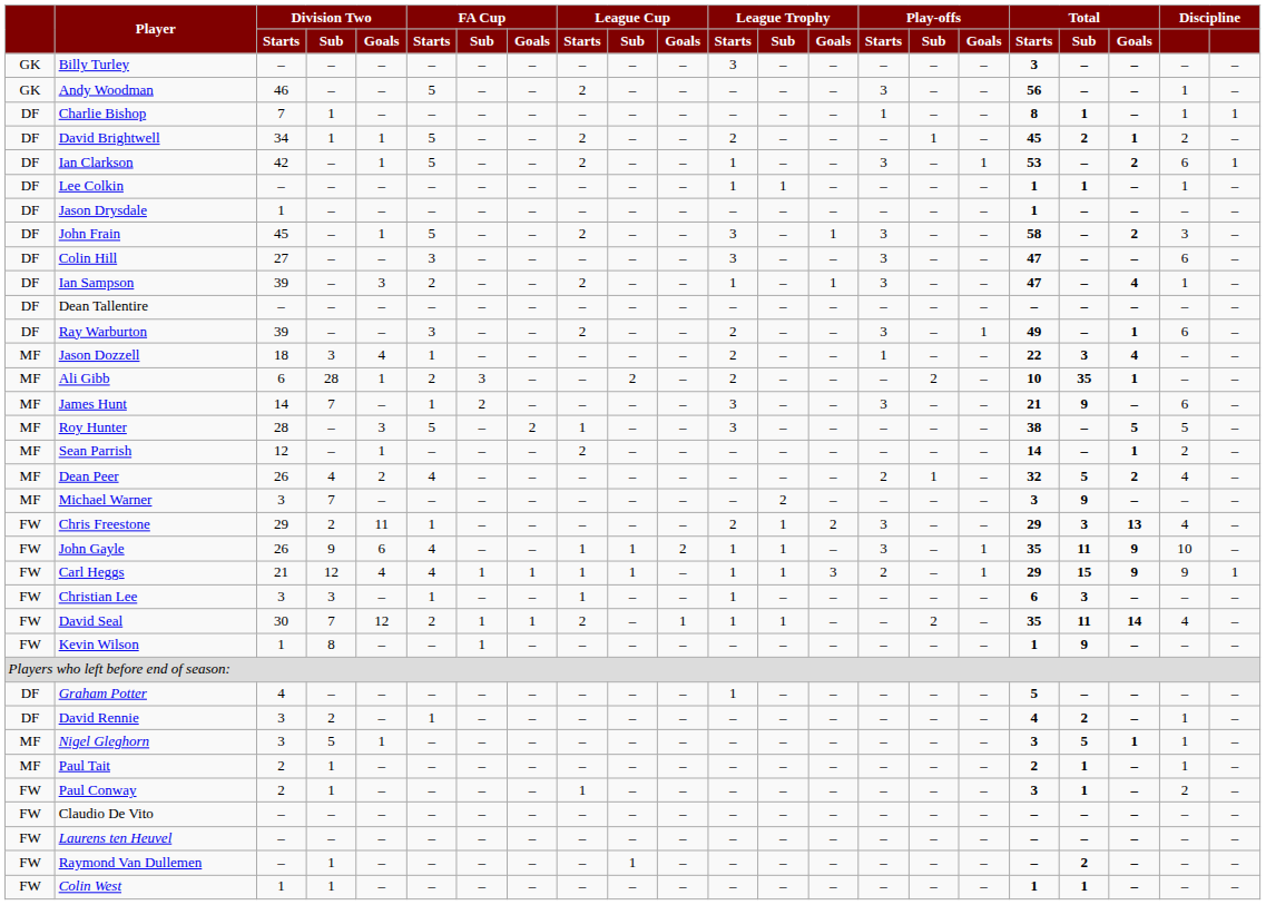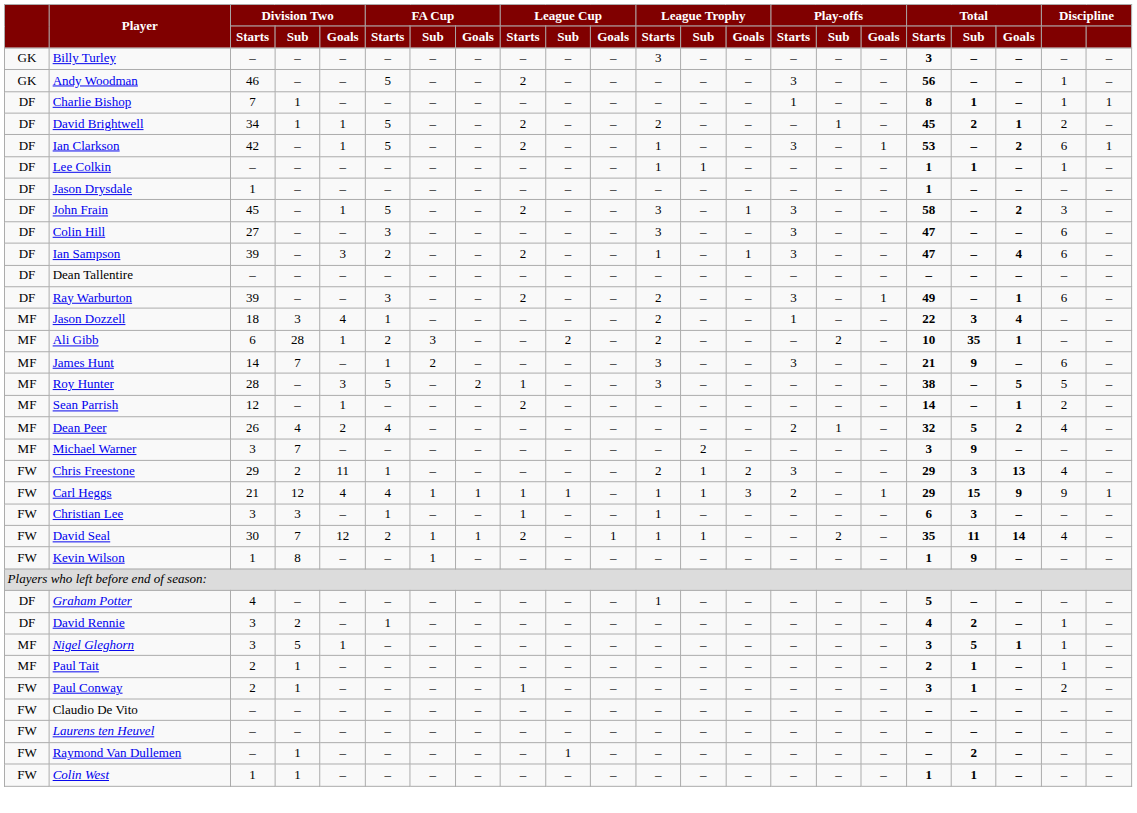 <table class="wikitable"  style="text-align:center; font-size:84%; width:92%;">
 <tr>
 <th rowspan="2" style="background:maroon; color:white;  width: 4%"></th>
 <th rowspan="2" style="background:maroon; color:white; ">Player</th>
 <th colspan="3" style="background:maroon; color:white; ">Division Two</th>
 <th colspan="3" style="background:maroon; color:white; ">FA Cup</th>
 <th colspan="3" style="background:maroon; color:white; ">League Cup</th>
 <th colspan="3" style="background:maroon; color:white; ">League Trophy</th>
 <th colspan="3" style="background:maroon; color:white; ">Play-offs</th>
 <th colspan="3" style="background:maroon; color:white; ">Total</th>
 <th colspan="2" style="background:maroon; color:white; ">Discipline</th>
 </tr>
 <tr>
 <th style="background:maroon; color:white;  width: 4%;">Starts</th>
 <th style="background:maroon; color:white;  width: 4%;">Sub</th>
 <th style="background:maroon; color:white;  width: 4%;">Goals</th>
 <th style="background:maroon; color:white;  width: 4%;">Starts</th>
 <th style="background:maroon; color:white;  width: 4%;">Sub</th>
 <th style="background:maroon; color:white;  width: 4%;">Goals</th>
 <th style="background:maroon; color:white;  width: 4%;">Starts</th>
 <th style="background:maroon; color:white;  width: 4%;">Sub</th>
 <th style="background:maroon; color:white;  width: 4%;">Goals</th>
 <th style="background:maroon; color:white;  width: 4%;">Starts</th>
 <th style="background:maroon; color:white;  width: 4%;">Sub</th>
 <th style="background:maroon; color:white;  width: 4%;">Goals</th>
 <th style="background:maroon; color:white;  width: 4%;">Starts</th>
 <th style="background:maroon; color:white;  width: 4%;">Sub</th>
 <th style="background:maroon; color:white;  width: 4%;">Goals</th>
 <th style="background:maroon; color:white;  width: 4%;">Starts</th>
 <th style="background:maroon; color:white;  width: 4%;">Sub</th>
 <th style="background:maroon; color:white;  width: 4%;">Goals</th>
 <th style="background:maroon; color:white;  width: 4%;"></th>
 <th style="background:maroon; color:white;  width: 4%;"></th>
 </tr>
 <tr>
 <td>GK</td>
 <td style="text-align:left;"><a href='#'>Billy Turley</a></td>
 <td>–</td>
 <td>–</td>
 <td>–</td>
 <td>–</td>
 <td>–</td>
 <td>–</td>
 <td>–</td>
 <td>–</td>
 <td>–</td>
 <td>3</td>
 <td>–</td>
 <td>–</td>
 <td>–</td>
 <td>–</td>
 <td>–</td>
 <td><strong>3</strong></td>
 <td><strong>–</strong></td>
 <td><strong>–</strong></td>
 <td>–</td>
 <td>–</td>
 </tr>
 <tr>
 <td>GK</td>
 <td style="text-align:left;"><a href='#'>Andy Woodman</a></td>
 <td>46</td>
 <td>–</td>
 <td>–</td>
 <td>5</td>
 <td>–</td>
 <td>–</td>
 <td>2</td>
 <td>–</td>
 <td>–</td>
 <td>–</td>
 <td>–</td>
 <td>–</td>
 <td>3</td>
 <td>–</td>
 <td>–</td>
 <td><strong>56</strong></td>
 <td><strong>–</strong></td>
 <td><strong>–</strong></td>
 <td>1</td>
 <td>–</td>
 </tr>
 <tr>
 <td>DF</td>
 <td style="text-align:left;"><a href='#'>Charlie Bishop</a></td>
 <td>7</td>
 <td>1</td>
 <td>–</td>
 <td>–</td>
 <td>–</td>
 <td>–</td>
 <td>–</td>
 <td>–</td>
 <td>–</td>
 <td>–</td>
 <td>–</td>
 <td>–</td>
 <td>1</td>
 <td>–</td>
 <td>–</td>
 <td><strong>8</strong></td>
 <td><strong>1</strong></td>
 <td><strong>–</strong></td>
 <td>1</td>
 <td>1</td>
 </tr>
 <tr>
 <td>DF</td>
 <td style="text-align:left;"><a href='#'>David Brightwell</a></td>
 <td>34</td>
 <td>1</td>
 <td>1</td>
 <td>5</td>
 <td>–</td>
 <td>–</td>
 <td>2</td>
 <td>–</td>
 <td>–</td>
 <td>2</td>
 <td>–</td>
 <td>–</td>
 <td>–</td>
 <td>1</td>
 <td>–</td>
 <td><strong>45</strong></td>
 <td><strong>2</strong></td>
 <td><strong>1</strong></td>
 <td>2</td>
 <td>–</td>
 </tr>
 <tr>
 <td>DF</td>
 <td style="text-align:left;"><a href='#'>Ian Clarkson</a></td>
 <td>42</td>
 <td>–</td>
 <td>1</td>
 <td>5</td>
 <td>–</td>
 <td>–</td>
 <td>2</td>
 <td>–</td>
 <td>–</td>
 <td>1</td>
 <td>–</td>
 <td>–</td>
 <td>3</td>
 <td>–</td>
 <td>1</td>
 <td><strong>53</strong></td>
 <td><strong>–</strong></td>
 <td><strong>2</strong></td>
 <td>6</td>
 <td>1</td>
 </tr>
 <tr>
 <td>DF</td>
 <td style="text-align:left;"><a href='#'>Lee Colkin</a></td>
 <td>–</td>
 <td>–</td>
 <td>–</td>
 <td>–</td>
 <td>–</td>
 <td>–</td>
 <td>–</td>
 <td>–</td>
 <td>–</td>
 <td>1</td>
 <td>1</td>
 <td>–</td>
 <td>–</td>
 <td>–</td>
 <td>–</td>
 <td><strong>1</strong></td>
 <td><strong>1</strong></td>
 <td><strong>–</strong></td>
 <td>1</td>
 <td>–</td>
 </tr>
 <tr>
 <td>DF</td>
 <td style="text-align:left;"><a href='#'>Jason Drysdale</a></td>
 <td>1</td>
 <td>–</td>
 <td>–</td>
 <td>–</td>
 <td>–</td>
 <td>–</td>
 <td>–</td>
 <td>–</td>
 <td>–</td>
 <td>–</td>
 <td>–</td>
 <td>–</td>
 <td>–</td>
 <td>–</td>
 <td>–</td>
 <td><strong>1</strong></td>
 <td><strong>–</strong></td>
 <td><strong>–</strong></td>
 <td>–</td>
 <td>–</td>
 </tr>
 <tr>
 <td>DF</td>
 <td style="text-align:left;"><a href='#'>John Frain</a></td>
 <td>45</td>
 <td>–</td>
 <td>1</td>
 <td>5</td>
 <td>–</td>
 <td>–</td>
 <td>2</td>
 <td>–</td>
 <td>–</td>
 <td>3</td>
 <td>–</td>
 <td>1</td>
 <td>3</td>
 <td>–</td>
 <td>–</td>
 <td><strong>58</strong></td>
 <td><strong>–</strong></td>
 <td><strong>2</strong></td>
 <td>3</td>
 <td>–</td>
 </tr>
 <tr>
 <td>DF</td>
 <td style="text-align:left;"><a href='#'>Colin Hill</a></td>
 <td>27</td>
 <td>–</td>
 <td>–</td>
 <td>3</td>
 <td>–</td>
 <td>–</td>
 <td>–</td>
 <td>–</td>
 <td>–</td>
 <td>3</td>
 <td>–</td>
 <td>–</td>
 <td>3</td>
 <td>–</td>
 <td>–</td>
 <td><strong>47</strong></td>
 <td><strong>–</strong></td>
 <td><strong>–</strong></td>
 <td>6</td>
 <td>–</td>
 </tr>
 <tr>
 <td>DF</td>
 <td style="text-align:left;"><a href='#'>Ian Sampson</a></td>
 <td>39</td>
 <td>–</td>
 <td>3</td>
 <td>2</td>
 <td>–</td>
 <td>–</td>
 <td>2</td>
 <td>–</td>
 <td>–</td>
 <td>1</td>
 <td>–</td>
 <td>1</td>
 <td>3</td>
 <td>–</td>
 <td>–</td>
 <td><strong>47</strong></td>
 <td><strong>–</strong></td>
 <td><strong>4</strong></td>
-<td>1</td>
+<td>6</td>
 <td>–</td>
 </tr>
 <tr>
 <td>DF</td>
 <td style="text-align:left;">Dean Tallentire</td>
 <td>–</td>
 <td>–</td>
 <td>–</td>
 <td>–</td>
 <td>–</td>
 <td>–</td>
 <td>–</td>
 <td>–</td>
 <td>–</td>
 <td>–</td>
 <td>–</td>
 <td>–</td>
 <td>–</td>
 <td>–</td>
 <td>–</td>
 <td><strong>–</strong></td>
 <td><strong>–</strong></td>
 <td><strong>–</strong></td>
 <td>–</td>
 <td>–</td>
 </tr>
 <tr>
 <td>DF</td>
 <td style="text-align:left;"><a href='#'>Ray Warburton</a></td>
 <td>39</td>
 <td>–</td>
 <td>–</td>
 <td>3</td>
 <td>–</td>
 <td>–</td>
 <td>2</td>
 <td>–</td>
 <td>–</td>
 <td>2</td>
 <td>–</td>
 <td>–</td>
 <td>3</td>
 <td>–</td>
 <td>1</td>
 <td><strong>49</strong></td>
 <td><strong>–</strong></td>
 <td><strong>1</strong></td>
 <td>6</td>
 <td>–</td>
 </tr>
 <tr>
 <td>MF</td>
 <td style="text-align:left;"><a href='#'>Jason Dozzell</a></td>
 <td>18</td>
 <td>3</td>
 <td>4</td>
 <td>1</td>
 <td>–</td>
 <td>–</td>
 <td>–</td>
 <td>–</td>
 <td>–</td>
 <td>2</td>
 <td>–</td>
 <td>–</td>
 <td>1</td>
 <td>–</td>
 <td>–</td>
 <td><strong>22</strong></td>
 <td><strong>3</strong></td>
 <td><strong>4</strong></td>
 <td>–</td>
 <td>–</td>
 </tr>
 <tr>
 <td>MF</td>
 <td style="text-align:left;"><a href='#'>Ali Gibb</a></td>
 <td>6</td>
 <td>28</td>
 <td>1</td>
 <td>2</td>
 <td>3</td>
 <td>–</td>
 <td>–</td>
 <td>2</td>
 <td>–</td>
 <td>2</td>
 <td>–</td>
 <td>–</td>
 <td>–</td>
 <td>2</td>
 <td>–</td>
 <td><strong>10</strong></td>
 <td><strong>35</strong></td>
 <td><strong>1</strong></td>
 <td>–</td>
 <td>–</td>
 </tr>
 <tr>
 <td>MF</td>
 <td style="text-align:left;"><a href='#'>James Hunt</a></td>
 <td>14</td>
 <td>7</td>
 <td>–</td>
 <td>1</td>
 <td>2</td>
 <td>–</td>
 <td>–</td>
 <td>–</td>
 <td>–</td>
 <td>3</td>
 <td>–</td>
 <td>–</td>
 <td>3</td>
 <td>–</td>
 <td>–</td>
 <td><strong>21</strong></td>
 <td><strong>9</strong></td>
 <td><strong>–</strong></td>
 <td>6</td>
 <td>–</td>
 </tr>
 <tr>
 <td>MF</td>
 <td style="text-align:left;"><a href='#'>Roy Hunter</a></td>
 <td>28</td>
 <td>–</td>
 <td>3</td>
 <td>5</td>
 <td>–</td>
 <td>2</td>
 <td>1</td>
 <td>–</td>
 <td>–</td>
 <td>3</td>
 <td>–</td>
 <td>–</td>
 <td>–</td>
 <td>–</td>
 <td>–</td>
 <td><strong>38</strong></td>
 <td><strong>–</strong></td>
 <td><strong>5</strong></td>
 <td>5</td>
 <td>–</td>
 </tr>
 <tr>
 <td>MF</td>
 <td style="text-align:left;"><a href='#'>Sean Parrish</a></td>
 <td>12</td>
 <td>–</td>
 <td>1</td>
 <td>–</td>
 <td>–</td>
 <td>–</td>
 <td>2</td>
 <td>–</td>
 <td>–</td>
 <td>–</td>
 <td>–</td>
 <td>–</td>
 <td>–</td>
 <td>–</td>
 <td>–</td>
 <td><strong>14</strong></td>
 <td><strong>–</strong></td>
 <td><strong>1</strong></td>
 <td>2</td>
 <td>–</td>
 </tr>
 <tr>
 <td>MF</td>
 <td style="text-align:left;"><a href='#'>Dean Peer</a></td>
 <td>26</td>
 <td>4</td>
 <td>2</td>
 <td>4</td>
 <td>–</td>
 <td>–</td>
 <td>–</td>
 <td>–</td>
 <td>–</td>
 <td>–</td>
 <td>–</td>
 <td>–</td>
 <td>2</td>
 <td>1</td>
 <td>–</td>
 <td><strong>32</strong></td>
 <td><strong>5</strong></td>
 <td><strong>2</strong></td>
 <td>4</td>
 <td>–</td>
 </tr>
 <tr>
 <td>MF</td>
 <td style="text-align:left;"><a href='#'>Michael Warner</a></td>
 <td>3</td>
 <td>7</td>
 <td>–</td>
 <td>–</td>
 <td>–</td>
 <td>–</td>
 <td>–</td>
 <td>–</td>
 <td>–</td>
 <td>–</td>
 <td>2</td>
 <td>–</td>
 <td>–</td>
 <td>–</td>
 <td>–</td>
 <td><strong>3</strong></td>
 <td><strong>9</strong></td>
 <td><strong>–</strong></td>
 <td>–</td>
 <td>–</td>
 </tr>
 <tr>
 <td>FW</td>
 <td style="text-align:left;"><a href='#'>Chris Freestone</a></td>
 <td>29</td>
 <td>2</td>
 <td>11</td>
 <td>1</td>
 <td>–</td>
 <td>–</td>
 <td>–</td>
 <td>–</td>
 <td>–</td>
 <td>2</td>
 <td>1</td>
 <td>2</td>
 <td>3</td>
 <td>–</td>
 <td>–</td>
 <td><strong>29</strong></td>
 <td><strong>3</strong></td>
 <td><strong>13</strong></td>
 <td>4</td>
-<td>–</td>
-</tr>
-<tr>
-<td>FW</td>
-<td style="text-align:left;"><a href='#'>John Gayle</a></td>
-<td>26</td>
-<td>9</td>
-<td>6</td>
-<td>4</td>
-<td>–</td>
-<td>–</td>
-<td>1</td>
-<td>1</td>
-<td>2</td>
-<td>1</td>
-<td>1</td>
-<td>–</td>
-<td>3</td>
-<td>–</td>
-<td>1</td>
-<td><strong>35</strong></td>
-<td><strong>11</strong></td>
-<td><strong>9</strong></td>
-<td>10</td>
 <td>–</td>
 </tr>
 <tr>
 <td>FW</td>
 <td style="text-align:left;"><a href='#'>Carl Heggs</a></td>
 <td>21</td>
 <td>12</td>
 <td>4</td>
 <td>4</td>
 <td>1</td>
 <td>1</td>
 <td>1</td>
 <td>1</td>
 <td>–</td>
 <td>1</td>
 <td>1</td>
 <td>3</td>
 <td>2</td>
 <td>–</td>
 <td>1</td>
 <td><strong>29</strong></td>
 <td><strong>15</strong></td>
 <td><strong>9</strong></td>
 <td>9</td>
 <td>1</td>
 </tr>
 <tr>
 <td>FW</td>
 <td style="text-align:left;"><a href='#'>Christian Lee</a></td>
 <td>3</td>
 <td>3</td>
 <td>–</td>
 <td>1</td>
 <td>–</td>
 <td>–</td>
 <td>1</td>
 <td>–</td>
 <td>–</td>
 <td>1</td>
 <td>–</td>
 <td>–</td>
 <td>–</td>
 <td>–</td>
 <td>–</td>
 <td><strong>6</strong></td>
 <td><strong>3</strong></td>
 <td><strong>–</strong></td>
 <td>–</td>
 <td>–</td>
 </tr>
 <tr>
 <td>FW</td>
 <td style="text-align:left;"><a href='#'>David Seal</a></td>
 <td>30</td>
 <td>7</td>
 <td>12</td>
 <td>2</td>
 <td>1</td>
 <td>1</td>
 <td>2</td>
 <td>–</td>
 <td>1</td>
 <td>1</td>
 <td>1</td>
 <td>–</td>
 <td>–</td>
 <td>2</td>
 <td>–</td>
 <td><strong>35</strong></td>
 <td><strong>11</strong></td>
 <td><strong>14</strong></td>
 <td>4</td>
 <td>–</td>
 </tr>
 <tr>
 <td>FW</td>
 <td style="text-align:left;"><a href='#'>Kevin Wilson</a></td>
 <td>1</td>
 <td>8</td>
 <td>–</td>
 <td>–</td>
 <td>1</td>
 <td>–</td>
 <td>–</td>
 <td>–</td>
 <td>–</td>
 <td>–</td>
 <td>–</td>
 <td>–</td>
 <td>–</td>
 <td>–</td>
 <td>–</td>
 <td><strong>1</strong></td>
 <td><strong>9</strong></td>
 <td><strong>–</strong></td>
 <td>–</td>
 <td>–</td>
 </tr>
 <tr>
 <td colspan="22" style="background:#dcdcdc; text-align:left;"><em>Players who left before end of season:</em></td>
 </tr>
 <tr>
 <td>DF</td>
 <td style="text-align:left;"><em><a href='#'>Graham Potter</a></em></td>
 <td>4</td>
 <td>–</td>
 <td>–</td>
 <td>–</td>
 <td>–</td>
 <td>–</td>
 <td>–</td>
 <td>–</td>
 <td>–</td>
 <td>1</td>
 <td>–</td>
 <td>–</td>
 <td>–</td>
 <td>–</td>
 <td>–</td>
 <td><strong>5</strong></td>
 <td><strong>–</strong></td>
 <td><strong>–</strong></td>
 <td>–</td>
 <td>–</td>
 </tr>
 <tr>
 <td>DF</td>
 <td style="text-align:left;"><a href='#'>David Rennie</a></td>
 <td>3</td>
 <td>2</td>
 <td>–</td>
 <td>1</td>
 <td>–</td>
 <td>–</td>
 <td>–</td>
 <td>–</td>
 <td>–</td>
 <td>–</td>
 <td>–</td>
 <td>–</td>
 <td>–</td>
 <td>–</td>
 <td>–</td>
 <td><strong>4</strong></td>
 <td><strong>2</strong></td>
 <td><strong>–</strong></td>
 <td>1</td>
 <td>–</td>
 </tr>
 <tr>
 <td>MF</td>
 <td style="text-align:left;"><em><a href='#'>Nigel Gleghorn</a></em></td>
 <td>3</td>
 <td>5</td>
 <td>1</td>
 <td>–</td>
 <td>–</td>
 <td>–</td>
 <td>–</td>
 <td>–</td>
 <td>–</td>
 <td>–</td>
 <td>–</td>
 <td>–</td>
 <td>–</td>
 <td>–</td>
 <td>–</td>
 <td><strong>3</strong></td>
 <td><strong>5</strong></td>
 <td><strong>1</strong></td>
 <td>1</td>
 <td>–</td>
 </tr>
 <tr>
 <td>MF</td>
 <td style="text-align:left;"><a href='#'>Paul Tait</a></td>
 <td>2</td>
 <td>1</td>
 <td>–</td>
 <td>–</td>
 <td>–</td>
 <td>–</td>
 <td>–</td>
 <td>–</td>
 <td>–</td>
 <td>–</td>
 <td>–</td>
 <td>–</td>
 <td>–</td>
 <td>–</td>
 <td>–</td>
 <td><strong>2</strong></td>
 <td><strong>1</strong></td>
 <td><strong>–</strong></td>
 <td>1</td>
 <td>–</td>
 </tr>
 <tr>
 <td>FW</td>
 <td style="text-align:left;"><a href='#'>Paul Conway</a></td>
 <td>2</td>
 <td>1</td>
 <td>–</td>
 <td>–</td>
 <td>–</td>
 <td>–</td>
 <td>1</td>
 <td>–</td>
 <td>–</td>
 <td>–</td>
 <td>–</td>
 <td>–</td>
 <td>–</td>
 <td>–</td>
 <td>–</td>
 <td><strong>3</strong></td>
 <td><strong>1</strong></td>
 <td><strong>–</strong></td>
 <td>2</td>
 <td>–</td>
 </tr>
 <tr>
 <td>FW</td>
 <td style="text-align:left;">Claudio De Vito</td>
 <td>–</td>
 <td>–</td>
 <td>–</td>
 <td>–</td>
 <td>–</td>
 <td>–</td>
 <td>–</td>
 <td>–</td>
 <td>–</td>
 <td>–</td>
 <td>–</td>
 <td>–</td>
 <td>–</td>
 <td>–</td>
 <td>–</td>
 <td><strong>–</strong></td>
 <td><strong>–</strong></td>
 <td><strong>–</strong></td>
 <td>–</td>
 <td>–</td>
 </tr>
 <tr>
 <td>FW</td>
 <td style="text-align:left;"><em><a href='#'>Laurens ten Heuvel</a></em></td>
 <td>–</td>
 <td>–</td>
 <td>–</td>
 <td>–</td>
 <td>–</td>
 <td>–</td>
 <td>–</td>
 <td>–</td>
 <td>–</td>
 <td>–</td>
 <td>–</td>
 <td>–</td>
 <td>–</td>
 <td>–</td>
 <td>–</td>
 <td><strong>–</strong></td>
 <td><strong>–</strong></td>
 <td><strong>–</strong></td>
 <td>–</td>
 <td>–</td>
 </tr>
 <tr>
 <td>FW</td>
 <td style="text-align:left;"><a href='#'>Raymond Van Dullemen</a></td>
 <td>–</td>
 <td>1</td>
 <td>–</td>
 <td>–</td>
 <td>–</td>
 <td>–</td>
 <td>–</td>
 <td>1</td>
 <td>–</td>
 <td>–</td>
 <td>–</td>
 <td>–</td>
 <td>–</td>
 <td>–</td>
 <td>–</td>
 <td><strong>–</strong></td>
 <td><strong>2</strong></td>
 <td><strong>–</strong></td>
 <td>–</td>
 <td>–</td>
 </tr>
 <tr>
 <td>FW</td>
 <td style="text-align:left;"><em><a href='#'>Colin West</a></em></td>
 <td>1</td>
 <td>1</td>
 <td>–</td>
 <td>–</td>
 <td>–</td>
 <td>–</td>
 <td>–</td>
 <td>–</td>
 <td>–</td>
 <td>–</td>
 <td>–</td>
 <td>–</td>
 <td>–</td>
 <td>–</td>
 <td>–</td>
 <td><strong>1</strong></td>
 <td><strong>1</strong></td>
 <td><strong>–</strong></td>
 <td>–</td>
 <td>–</td>
 </tr>
 </table>
